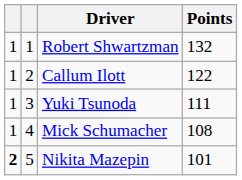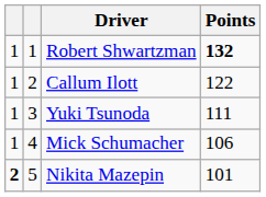 <table class="wikitable" style="font-size: 85%;">
 <tr>
 <th></th>
 <th></th>
 <th>Driver</th>
 <th>Points</th>
 </tr>
 <tr>
 <td align="left"> 1</td>
 <td align="center">1</td>
 <td> <a href='#'>Robert Shwartzman</a></td>
-<td>132</td>
+<td><strong>132</strong></td>
 </tr>
 <tr>
 <td align="left"> 1</td>
 <td align="center">2</td>
 <td> <a href='#'>Callum Ilott</a></td>
 <td>122</td>
 </tr>
 <tr>
 <td align="left"> 1</td>
 <td align="center">3</td>
 <td> <a href='#'>Yuki Tsunoda</a></td>
 <td>111</td>
 </tr>
 <tr>
 <td align="left"> 1</td>
 <td align="center">4</td>
 <td> <a href='#'>Mick Schumacher</a></td>
-<td>108</td>
+<td>106</td>
 </tr>
 <tr>
 <td align="left"><strong> 2</strong></td>
 <td align="center">5</td>
 <td> <a href='#'>Nikita Mazepin</a></td>
 <td>101</td>
 </tr>
 </table>
